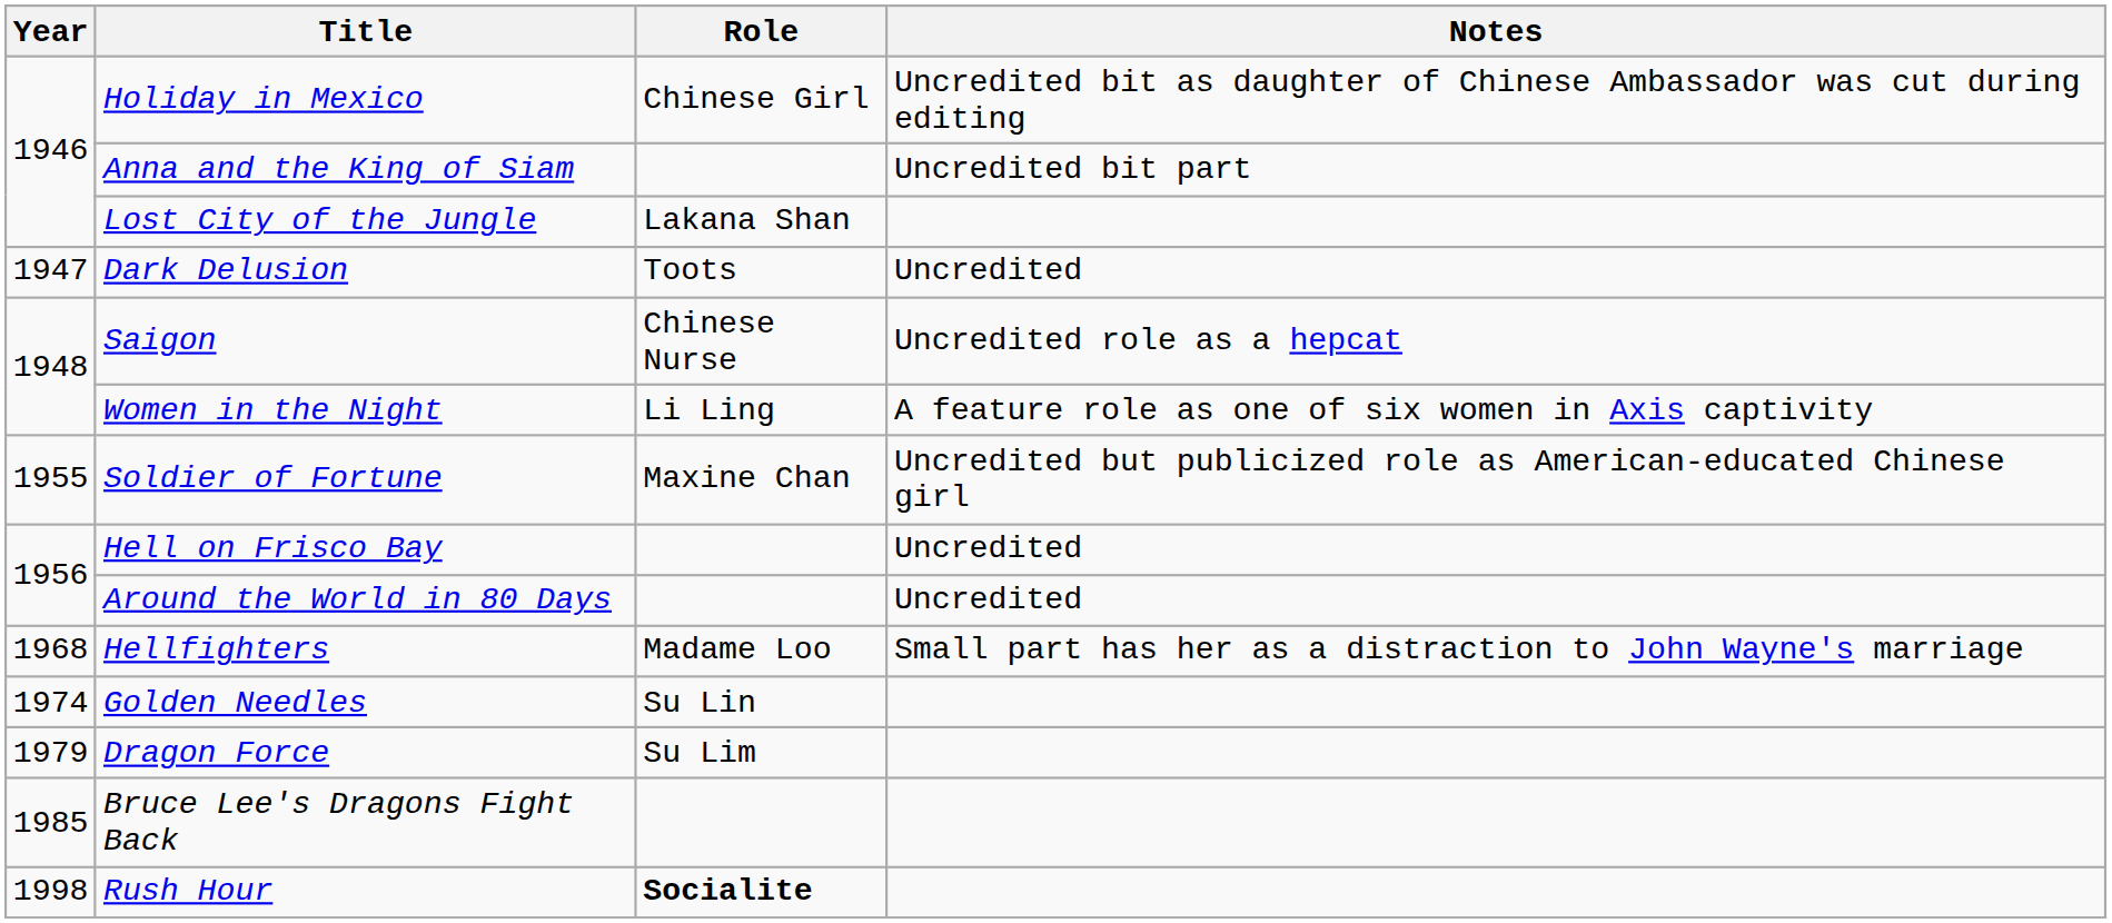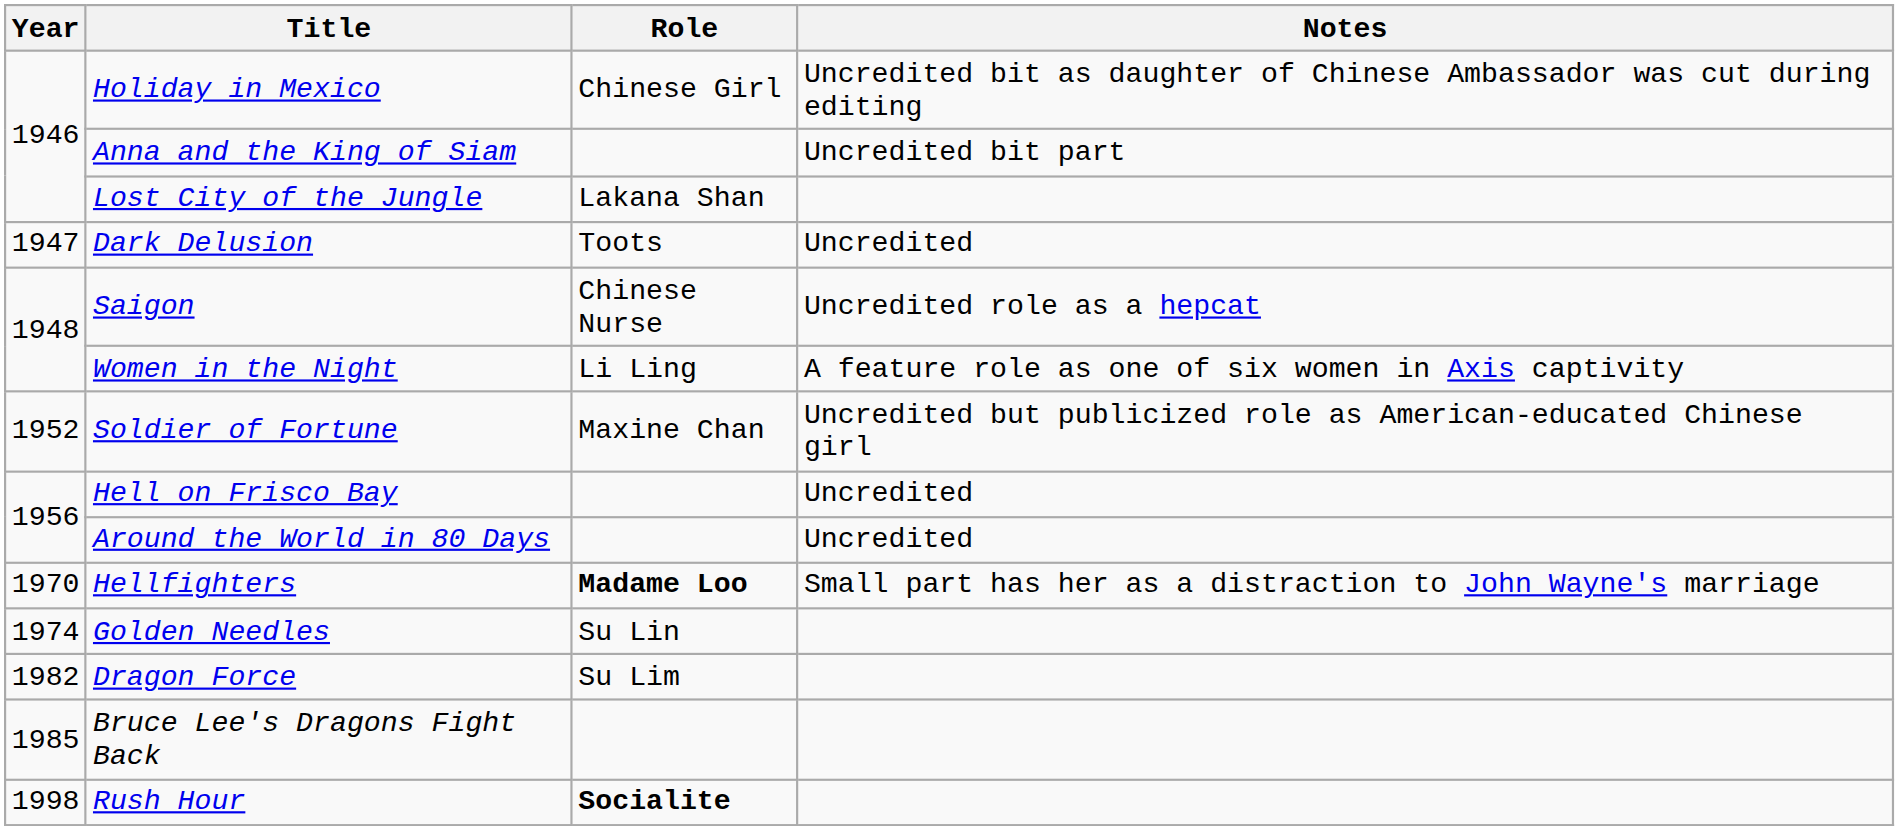 <table class="wikitable sortable plainrowheaders">
 <tr>
 <th scope="col">Year</th>
 <th scope="col">Title</th>
 <th scope="col">Role</th>
 <th scope="col">Notes</th>
 </tr>
 <tr>
 <td rowspan=3>1946</td>
 <td><em><a href='#'>Holiday in Mexico</a></em></td>
 <td>Chinese Girl</td>
 <td>Uncredited bit as daughter of Chinese Ambassador was cut during editing</td>
 </tr>
 <tr>
 <td><em><a href='#'>Anna and the King of Siam</a></em></td>
 <td></td>
 <td>Uncredited bit part</td>
 </tr>
 <tr>
 <td><em><a href='#'>Lost City of the Jungle</a></em></td>
 <td>Lakana Shan</td>
 <td></td>
 </tr>
 <tr>
 <td>1947</td>
 <td><em><a href='#'>Dark Delusion</a></em></td>
 <td>Toots</td>
 <td>Uncredited</td>
 </tr>
 <tr>
 <td rowspan=2>1948</td>
 <td><em><a href='#'>Saigon</a></em></td>
 <td>Chinese Nurse</td>
 <td>Uncredited role as a <a href='#'>hepcat</a></td>
 </tr>
 <tr>
 <td><em><a href='#'>Women in the Night</a></em></td>
 <td>Li Ling</td>
 <td>A feature role as one of six women in <a href='#'>Axis</a> captivity</td>
 </tr>
 <tr>
-<td>1955</td>
+<td>1952</td>
 <td><em><a href='#'>Soldier of Fortune</a></em></td>
 <td>Maxine Chan</td>
 <td>Uncredited but publicized role as American-educated Chinese girl</td>
 </tr>
 <tr>
 <td rowspan=2>1956</td>
 <td><em><a href='#'>Hell on Frisco Bay</a></em></td>
 <td></td>
 <td>Uncredited</td>
 </tr>
 <tr>
 <td><em><a href='#'>Around the World in 80 Days</a></em></td>
 <td></td>
 <td>Uncredited</td>
 </tr>
 <tr>
-<td>1968</td>
+<td>1970</td>
 <td><em><a href='#'>Hellfighters</a></em></td>
-<td>Madame Loo</td>
+<td><strong>Madame Loo</strong></td>
 <td>Small part has her as a distraction to <a href='#'>John Wayne's</a> marriage</td>
 </tr>
 <tr>
 <td>1974</td>
 <td><em><a href='#'>Golden Needles</a></em></td>
 <td>Su Lin</td>
 <td></td>
 </tr>
 <tr>
-<td>1979</td>
+<td>1982</td>
 <td><em><a href='#'>Dragon Force</a></em></td>
 <td>Su Lim</td>
 <td></td>
 </tr>
 <tr>
 <td>1985</td>
 <td><em>Bruce Lee's Dragons Fight Back</em></td>
 <td></td>
 <td></td>
 </tr>
 <tr>
 <td>1998</td>
 <td><em><a href='#'>Rush Hour</a></em></td>
 <td><strong>Socialite</strong></td>
 <td></td>
 </tr>
 <tr>
 </tr>
 </table>
